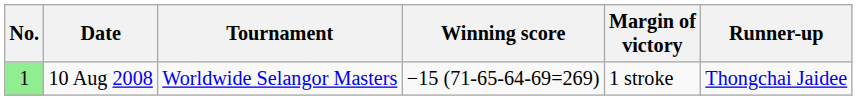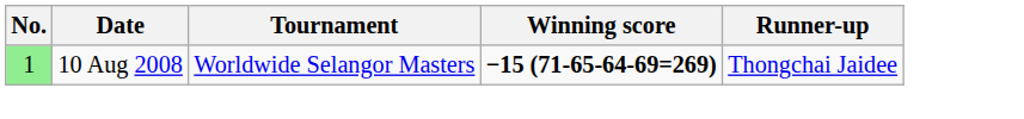 <table class="wikitable" style="font-size:95%;">
 <tr>
 <th>No.</th>
 <th>Date</th>
 <th>Tournament</th>
 <th>Winning score</th>
-<th>Margin of<br>victory</th>
 <th>Runner-up</th>
 </tr>
 <tr>
 <td align=center style="background: lightgreen;">1</td>
 <td align=right>10 Aug <a href='#'>2008</a></td>
 <td><a href='#'>Worldwide Selangor Masters</a></td>
-<td>−15 (71-65-64-69=269)</td>
-<td>1 stroke</td>
+<td><strong>−15 (71-65-64-69=269)</strong></td>
 <td> <a href='#'>Thongchai Jaidee</a></td>
 </tr>
 </table>
